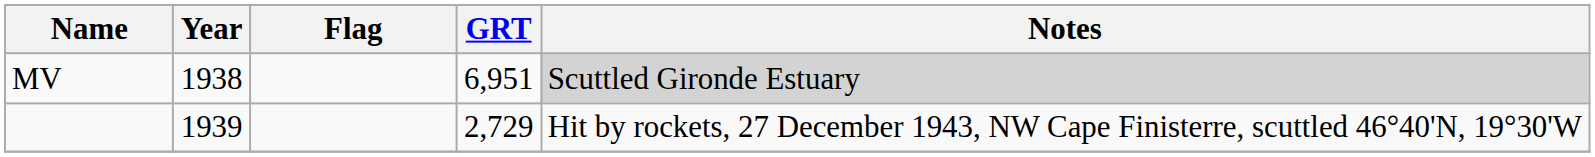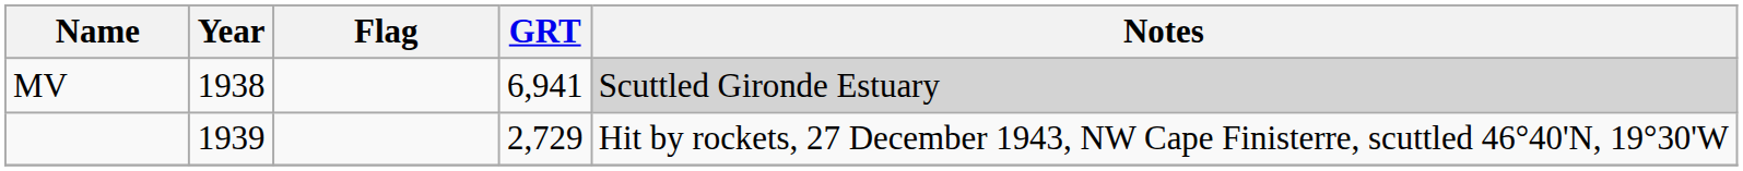 <table class="wikitable sortable">
 <tr>
 <th scope="col" width="80px">Name</th>
 <th scope="col" width="30px">Year</th>
 <th scope="col" width="100px">Flag</th>
 <th scope="col" width="30px"><a href='#'>GRT</a></th>
 <th>Notes</th>
 </tr>
 <tr>
 <td align="left">MV </td>
 <td align="left">1938</td>
 <td align="left"></td>
-<td align="right">6,951</td>
+<td align="right">6,941</td>
 <td align="left" style="background: lightgrey;">Scuttled Gironde Estuary</td>
 </tr>
 <tr>
 <td align="left"></td>
 <td align="left">1939</td>
 <td align="left"></td>
 <td align="right">2,729</td>
 <td align="left">Hit by rockets, 27 December 1943, NW Cape Finisterre, scuttled 46°40'N, 19°30'W</td>
 </tr>
 <tr>
 </tr>
 </table>
